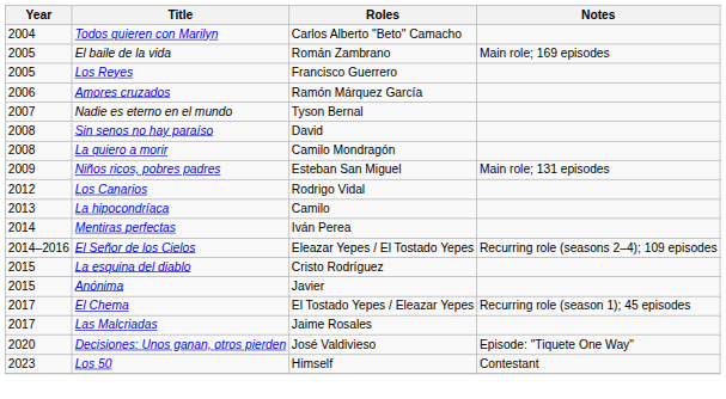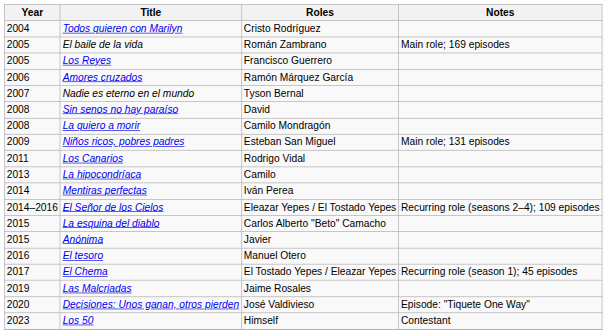 <table class="wikitable sortable">
 <tr>
 <th>Year</th>
 <th>Title</th>
 <th>Roles</th>
 <th>Notes</th>
 </tr>
 <tr>
 <td>2004</td>
 <td><em><a href='#'>Todos quieren con Marilyn</a></em></td>
-<td>Carlos Alberto "Beto" Camacho</td>
+<td>Cristo Rodríguez</td>
 <td></td>
 </tr>
 <tr>
 <td>2005</td>
 <td><em>El baile de la vida</em></td>
 <td>Román Zambrano</td>
 <td>Main role; 169 episodes</td>
 </tr>
 <tr>
 <td>2005</td>
 <td><em><a href='#'>Los Reyes</a></em></td>
 <td>Francisco Guerrero</td>
 <td></td>
 </tr>
 <tr>
 <td>2006</td>
 <td><em><a href='#'>Amores cruzados</a></em></td>
 <td>Ramón Márquez García</td>
 <td></td>
 </tr>
 <tr>
 <td>2007</td>
 <td><em>Nadie es eterno en el mundo</em></td>
 <td>Tyson Bernal</td>
 <td></td>
 </tr>
 <tr>
 <td>2008</td>
 <td><em><a href='#'>Sin senos no hay paraíso</a></em></td>
 <td>David</td>
 <td></td>
 </tr>
 <tr>
 <td>2008</td>
 <td><em><a href='#'>La quiero a morir</a></em></td>
 <td>Camilo Mondragón</td>
 <td></td>
 </tr>
 <tr>
 <td>2009</td>
 <td><em><a href='#'>Niños ricos, pobres padres</a></em></td>
 <td>Esteban San Miguel</td>
 <td>Main role; 131 episodes</td>
 </tr>
 <tr>
-<td>2012</td>
+<td>2011</td>
 <td><em><a href='#'>Los Canarios</a></em></td>
 <td>Rodrigo Vidal</td>
 <td></td>
 </tr>
 <tr>
 <td>2013</td>
 <td><em><a href='#'>La hipocondríaca</a></em></td>
 <td>Camilo</td>
 <td></td>
 </tr>
 <tr>
 <td>2014</td>
 <td><em><a href='#'>Mentiras perfectas</a></em></td>
 <td>Iván Perea</td>
 <td></td>
 </tr>
 <tr>
 <td>2014–2016</td>
 <td><em><a href='#'>El Señor de los Cielos</a></em></td>
 <td>Eleazar Yepes / El Tostado Yepes</td>
 <td>Recurring role (seasons 2–4); 109 episodes</td>
 </tr>
 <tr>
 <td>2015</td>
 <td><em><a href='#'>La esquina del diablo</a></em></td>
-<td>Cristo Rodríguez</td>
+<td>Carlos Alberto "Beto" Camacho</td>
 <td></td>
 </tr>
 <tr>
 <td>2015</td>
 <td><em><a href='#'>Anónima</a></em></td>
 <td>Javier</td>
 <td></td>
 </tr>
 <tr>
+<td>2016</td>
+<td><em><a href='#'>El tesoro</a></em></td>
+<td>Manuel Otero</td>
+<td></td>
+</tr>
+<tr>
 <td>2017</td>
 <td><em><a href='#'>El Chema</a></em></td>
 <td>El Tostado Yepes / Eleazar Yepes</td>
 <td>Recurring role (season 1); 45 episodes</td>
 </tr>
 <tr>
-<td>2017</td>
+<td>2019</td>
 <td><em><a href='#'>Las Malcriadas</a></em></td>
 <td>Jaime Rosales</td>
 <td></td>
 </tr>
 <tr>
 <td>2020</td>
 <td><em><a href='#'>Decisiones: Unos ganan, otros pierden</a></em></td>
 <td>José Valdivieso</td>
 <td>Episode: "Tiquete One Way"</td>
 </tr>
 <tr>
 <td>2023</td>
 <td><em><a href='#'>Los 50</a></em></td>
 <td>Himself</td>
 <td>Contestant</td>
 </tr>
 <tr>
 </tr>
 </table>
